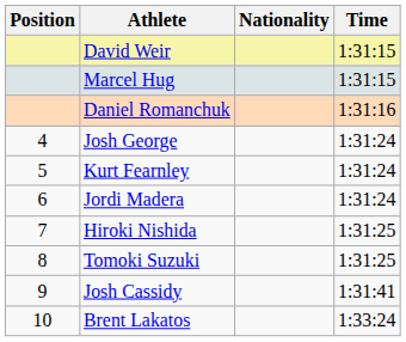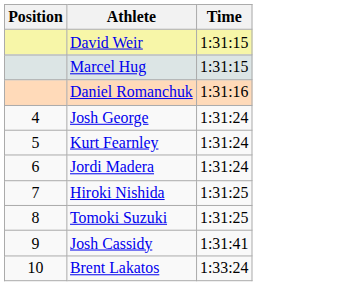 <table class="wikitable sortable">
 <tr>
 <th>Position</th>
 <th>Athlete</th>
-<th>Nationality</th>
 <th>Time</th>
 </tr>
 <tr bgcolor=#F7F6A8>
 <td align=center></td>
 <td><a href='#'>David Weir</a></td>
-<td></td>
 <td>1:31:15</td>
 </tr>
 <tr bgcolor=#DCE5E5>
 <td align=center></td>
 <td><a href='#'>Marcel Hug</a></td>
-<td></td>
 <td>1:31:15</td>
 </tr>
 <tr bgcolor=#FFDAB9>
 <td align=center></td>
 <td><a href='#'>Daniel Romanchuk</a></td>
-<td></td>
 <td>1:31:16</td>
 </tr>
 <tr>
 <td align=center>4</td>
 <td><a href='#'>Josh George</a></td>
-<td></td>
 <td>1:31:24</td>
 </tr>
 <tr>
 <td align=center>5</td>
 <td><a href='#'>Kurt Fearnley</a></td>
-<td></td>
 <td>1:31:24</td>
 </tr>
 <tr>
 <td align=center>6</td>
 <td><a href='#'>Jordi Madera</a></td>
-<td></td>
 <td>1:31:24</td>
 </tr>
 <tr>
 <td align=center>7</td>
 <td><a href='#'>Hiroki Nishida</a></td>
-<td></td>
 <td>1:31:25</td>
 </tr>
 <tr>
 <td align=center>8</td>
 <td><a href='#'>Tomoki Suzuki</a></td>
-<td></td>
 <td>1:31:25</td>
 </tr>
 <tr>
 <td align=center>9</td>
 <td><a href='#'>Josh Cassidy</a></td>
-<td></td>
 <td>1:31:41</td>
 </tr>
 <tr>
 <td align=center>10</td>
 <td><a href='#'>Brent Lakatos</a></td>
-<td></td>
 <td>1:33:24</td>
 </tr>
 </table>
